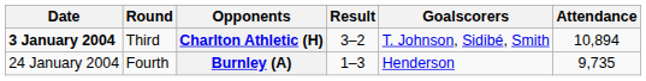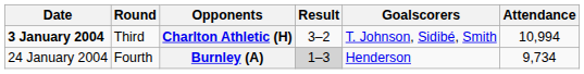 <table class="wikitable plainrowheaders sortable">
 <tr>
 <th scope=col>Date</th>
 <th scope=col>Round</th>
 <th scope=col>Opponents</th>
 <th scope=col>Result</th>
 <th scope=col class=unsortable>Goalscorers</th>
 <th scope=col>Attendance</th>
 </tr>
 <tr>
 <td><strong>3 January 2004</strong></td>
 <td>Third</td>
 <th scope=row><a href='#'>Charlton Athletic</a> (H)</th>
 <td align=center>3–2</td>
 <td><a href='#'>T. Johnson</a>, <a href='#'>Sidibé</a>, <a href='#'>Smith</a></td>
-<td align=center>10,894</td>
+<td align=center>10,994</td>
 </tr>
 <tr>
 <td>24 January 2004</td>
 <td>Fourth</td>
 <th scope=row><a href='#'>Burnley</a> (A)</th>
-<td align=center>1–3</td>
+<td align=center style="background: lightgrey;">1–3</td>
 <td><a href='#'>Henderson</a></td>
-<td align=center>9,735</td>
+<td align=center>9,734</td>
 </tr>
 </table>
